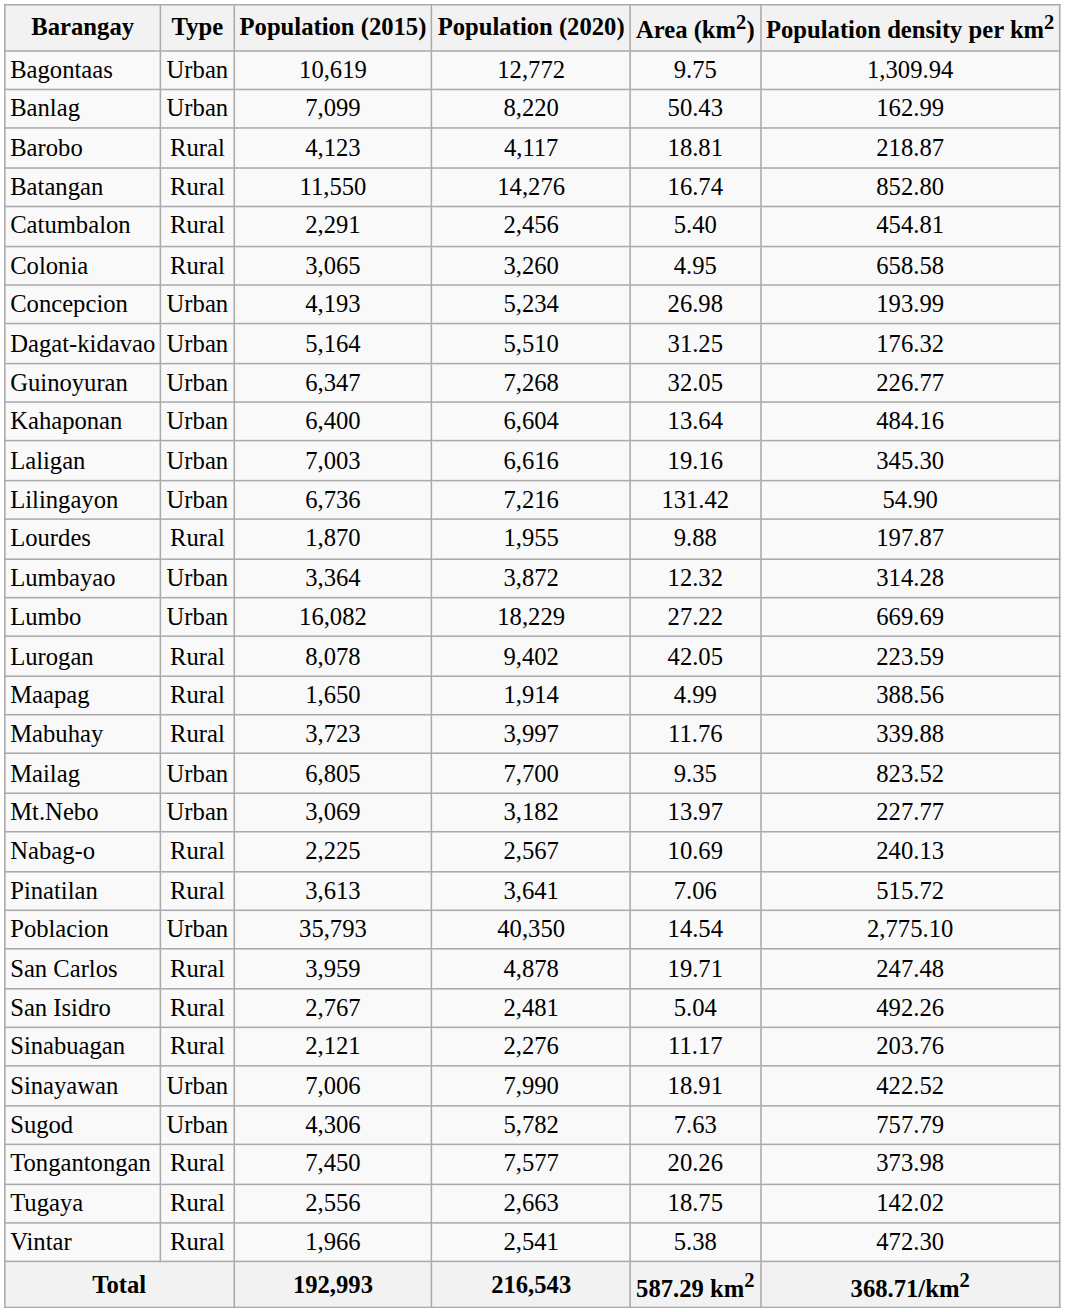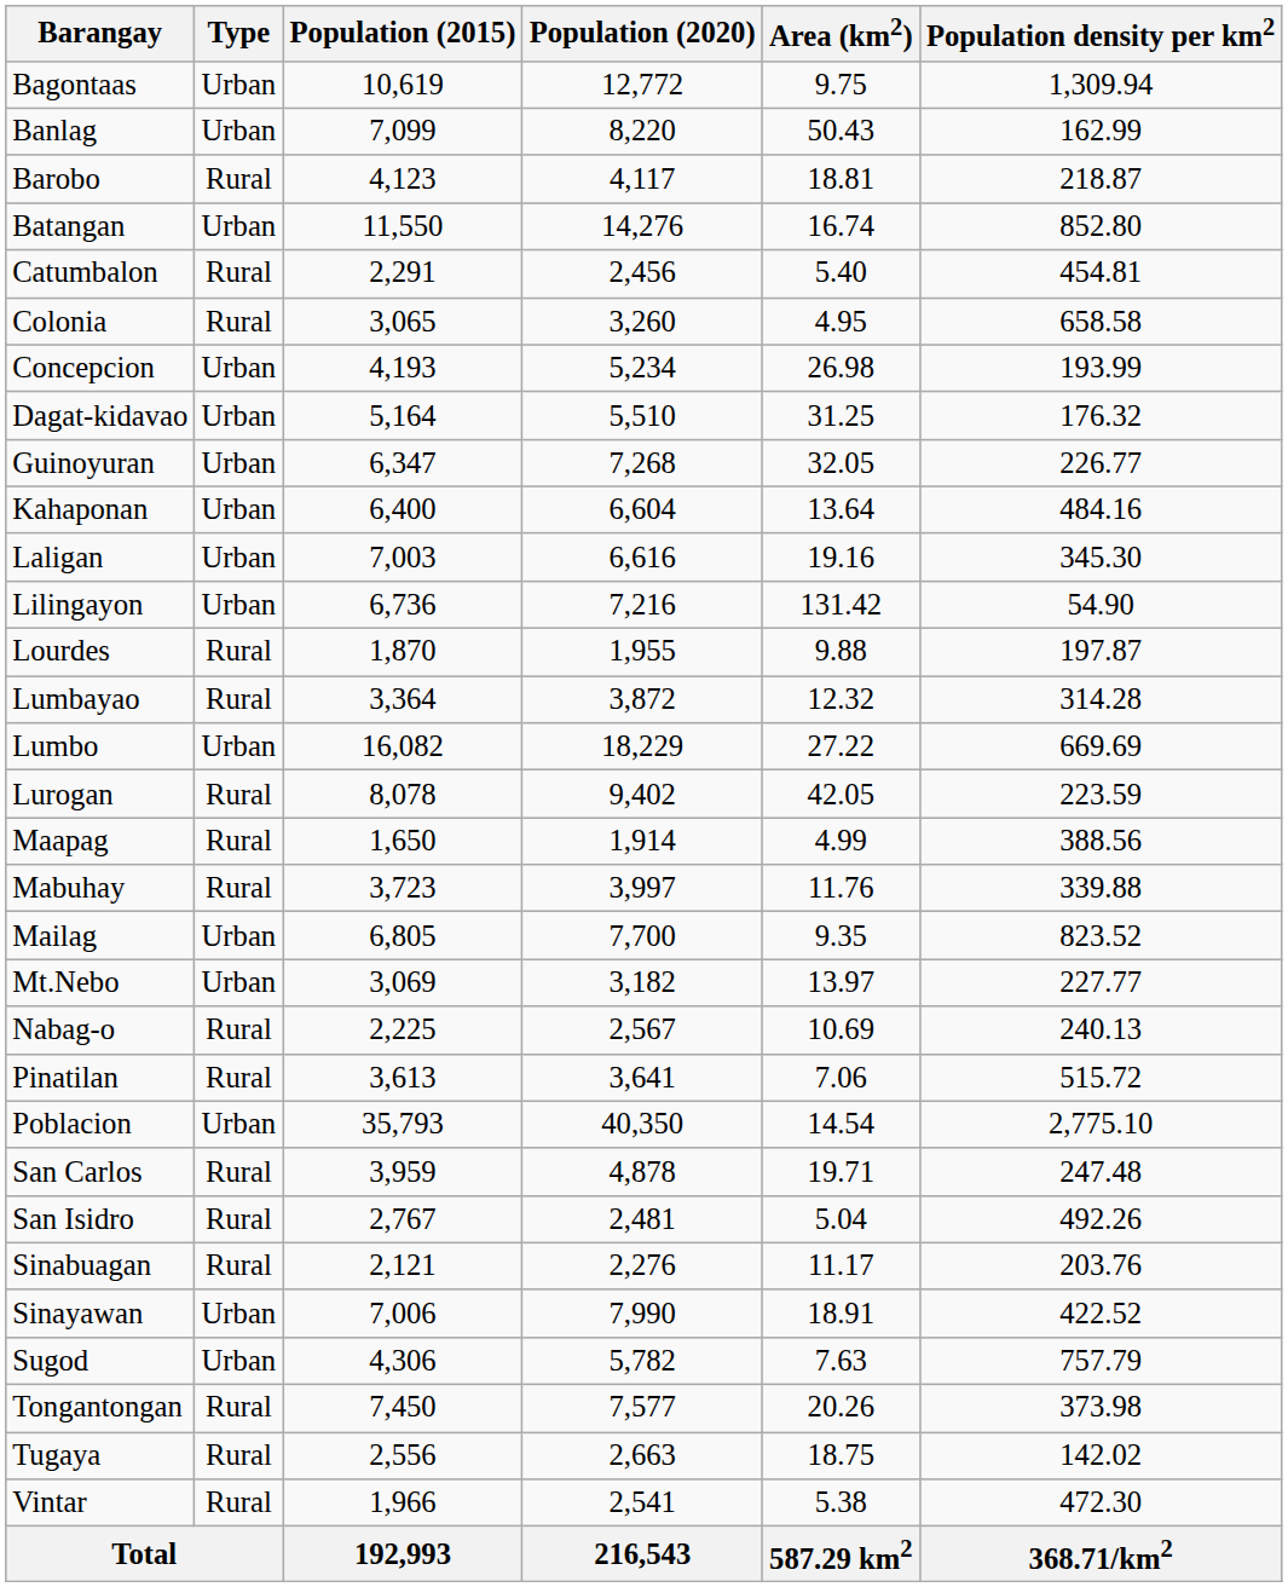 <table class="wikitable" style="margin:1em auto; text-align:center">
 <tr>
 <th>Barangay</th>
 <th>Type</th>
 <th>Population (2015)</th>
 <th>Population (2020)</th>
 <th>Area (km<sup>2</sup>)</th>
 <th>Population density per km<sup>2</sup></th>
 </tr>
 <tr>
 <td align="left">Bagontaas</td>
 <td>Urban</td>
 <td>10,619</td>
 <td>12,772 </td>
 <td>9.75</td>
 <td>1,309.94</td>
 </tr>
 <tr>
 <td align="left">Banlag</td>
 <td>Urban</td>
 <td>7,099</td>
 <td>8,220  </td>
 <td>50.43</td>
 <td>162.99</td>
 </tr>
 <tr>
 <td align="left">Barobo</td>
 <td>Rural</td>
 <td>4,123</td>
 <td>4,117 </td>
 <td>18.81</td>
 <td>218.87</td>
 </tr>
 <tr>
 <td align="left">Batangan</td>
-<td>Rural</td>
+<td>Urban</td>
 <td>11,550</td>
 <td>14,276 </td>
 <td>16.74</td>
 <td>852.80</td>
 </tr>
 <tr>
 <td align="left">Catumbalon</td>
 <td>Rural</td>
 <td>2,291</td>
 <td>2,456 </td>
 <td>5.40</td>
 <td>454.81</td>
 </tr>
 <tr>
 <td align="left">Colonia</td>
 <td>Rural</td>
 <td>3,065</td>
 <td>3,260 </td>
 <td>4.95</td>
 <td>658.58</td>
 </tr>
 <tr>
 <td align="left">Concepcion</td>
 <td>Urban</td>
 <td>4,193</td>
 <td>5,234 </td>
 <td>26.98</td>
 <td>193.99</td>
 </tr>
 <tr>
 <td align="left">Dagat-kidavao</td>
 <td>Urban</td>
 <td>5,164</td>
 <td>5,510 </td>
 <td>31.25</td>
 <td>176.32</td>
 </tr>
 <tr>
 <td align="left">Guinoyuran</td>
 <td>Urban</td>
 <td>6,347</td>
 <td>7,268 </td>
 <td>32.05</td>
 <td>226.77</td>
 </tr>
 <tr>
 <td align="left">Kahaponan</td>
 <td>Urban</td>
 <td>6,400</td>
 <td>6,604 </td>
 <td>13.64</td>
 <td>484.16</td>
 </tr>
 <tr>
 <td align="left">Laligan</td>
 <td>Urban</td>
 <td>7,003</td>
 <td>6,616 </td>
 <td>19.16</td>
 <td>345.30</td>
 </tr>
 <tr>
 <td align="left">Lilingayon</td>
 <td>Urban</td>
 <td>6,736</td>
 <td>7,216 </td>
 <td>131.42</td>
 <td>54.90</td>
 </tr>
 <tr>
 <td align="left">Lourdes</td>
 <td>Rural</td>
 <td>1,870</td>
 <td>1,955 </td>
 <td>9.88</td>
 <td>197.87</td>
 </tr>
 <tr>
 <td align="left">Lumbayao</td>
-<td>Urban</td>
+<td>Rural</td>
 <td>3,364</td>
 <td>3,872 </td>
 <td>12.32</td>
 <td>314.28</td>
 </tr>
 <tr>
 <td align="left">Lumbo</td>
 <td>Urban</td>
 <td>16,082</td>
 <td>18,229 </td>
 <td>27.22</td>
 <td>669.69</td>
 </tr>
 <tr>
 <td align="left">Lurogan</td>
 <td>Rural</td>
 <td>8,078</td>
 <td>9,402 </td>
 <td>42.05</td>
 <td>223.59</td>
 </tr>
 <tr>
 <td align="left">Maapag</td>
 <td>Rural</td>
 <td>1,650</td>
 <td>1,914 </td>
 <td>4.99</td>
 <td>388.56</td>
 </tr>
 <tr>
 <td align="left">Mabuhay</td>
 <td>Rural</td>
 <td>3,723</td>
 <td>3,997 </td>
 <td>11.76</td>
 <td>339.88</td>
 </tr>
 <tr>
 <td align="left">Mailag</td>
 <td>Urban</td>
 <td>6,805</td>
 <td>7,700 </td>
 <td>9.35</td>
 <td>823.52</td>
 </tr>
 <tr>
 <td align="left">Mt.Nebo</td>
 <td>Urban</td>
 <td>3,069</td>
 <td>3,182 </td>
 <td>13.97</td>
 <td>227.77</td>
 </tr>
 <tr>
 <td align="left">Nabag-o</td>
 <td>Rural</td>
 <td>2,225</td>
 <td>2,567 </td>
 <td>10.69</td>
 <td>240.13</td>
 </tr>
 <tr>
 <td align="left">Pinatilan</td>
 <td>Rural</td>
 <td>3,613</td>
 <td>3,641 </td>
 <td>7.06</td>
 <td>515.72</td>
 </tr>
 <tr>
 <td align="left">Poblacion</td>
 <td>Urban</td>
 <td>35,793</td>
 <td>40,350 </td>
 <td>14.54</td>
 <td>2,775.10</td>
 </tr>
 <tr>
 <td align="left">San Carlos</td>
 <td>Rural</td>
 <td>3,959</td>
 <td>4,878 </td>
 <td>19.71</td>
 <td>247.48</td>
 </tr>
 <tr>
 <td align="left">San Isidro</td>
 <td>Rural</td>
 <td>2,767</td>
 <td>2,481 </td>
 <td>5.04</td>
 <td>492.26</td>
 </tr>
 <tr>
 <td align="left">Sinabuagan</td>
 <td>Rural</td>
 <td>2,121</td>
 <td>2,276 </td>
 <td>11.17</td>
 <td>203.76</td>
 </tr>
 <tr>
 <td align="left">Sinayawan</td>
 <td>Urban</td>
 <td>7,006</td>
 <td>7,990 </td>
 <td>18.91</td>
 <td>422.52</td>
 </tr>
 <tr>
 <td align="left">Sugod</td>
 <td>Urban</td>
 <td>4,306</td>
 <td>5,782 </td>
 <td>7.63</td>
 <td>757.79</td>
 </tr>
 <tr>
 <td align="left">Tongantongan</td>
 <td>Rural</td>
 <td>7,450</td>
 <td>7,577 </td>
 <td>20.26</td>
 <td>373.98</td>
 </tr>
 <tr>
 <td align="left">Tugaya</td>
 <td>Rural</td>
 <td>2,556</td>
 <td>2,663 </td>
 <td>18.75</td>
 <td>142.02</td>
 </tr>
 <tr>
 <td align="left">Vintar</td>
 <td>Rural</td>
 <td>1,966</td>
 <td>2,541 </td>
 <td>5.38</td>
 <td>472.30</td>
 </tr>
 <tr>
 <th colspan="2">Total</th>
 <th>192,993</th>
 <th>216,543 </th>
 <th>587.29 km<sup>2</sup></th>
 <th>368.71/km<sup>2</sup></th>
 </tr>
 <tr>
 </tr>
 </table>
